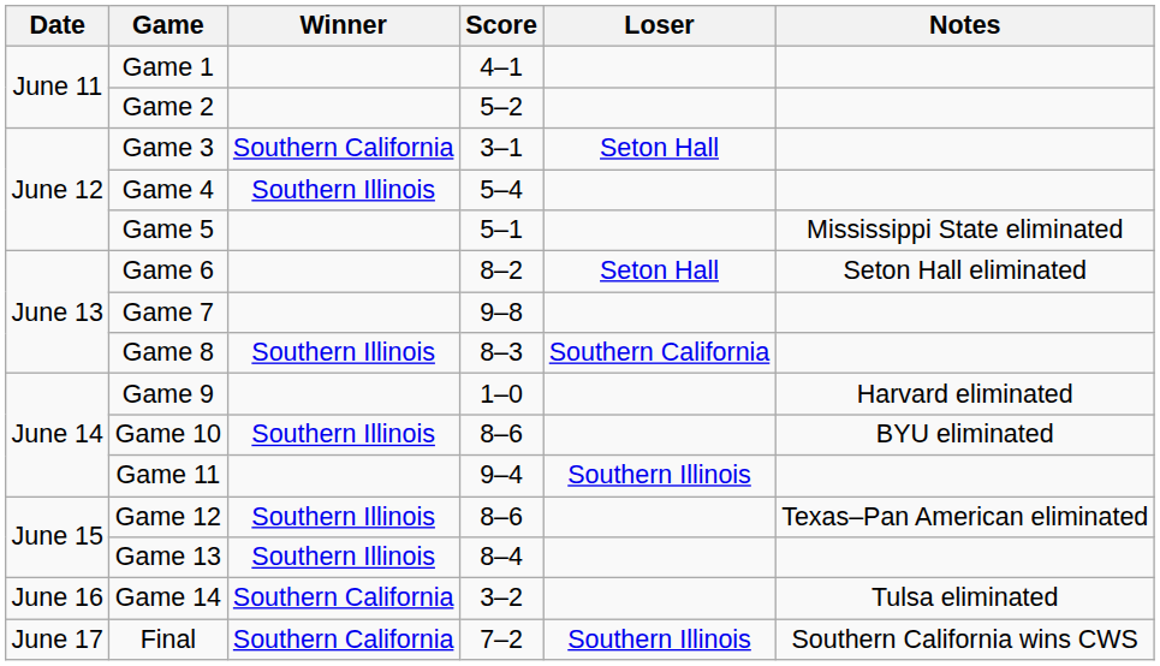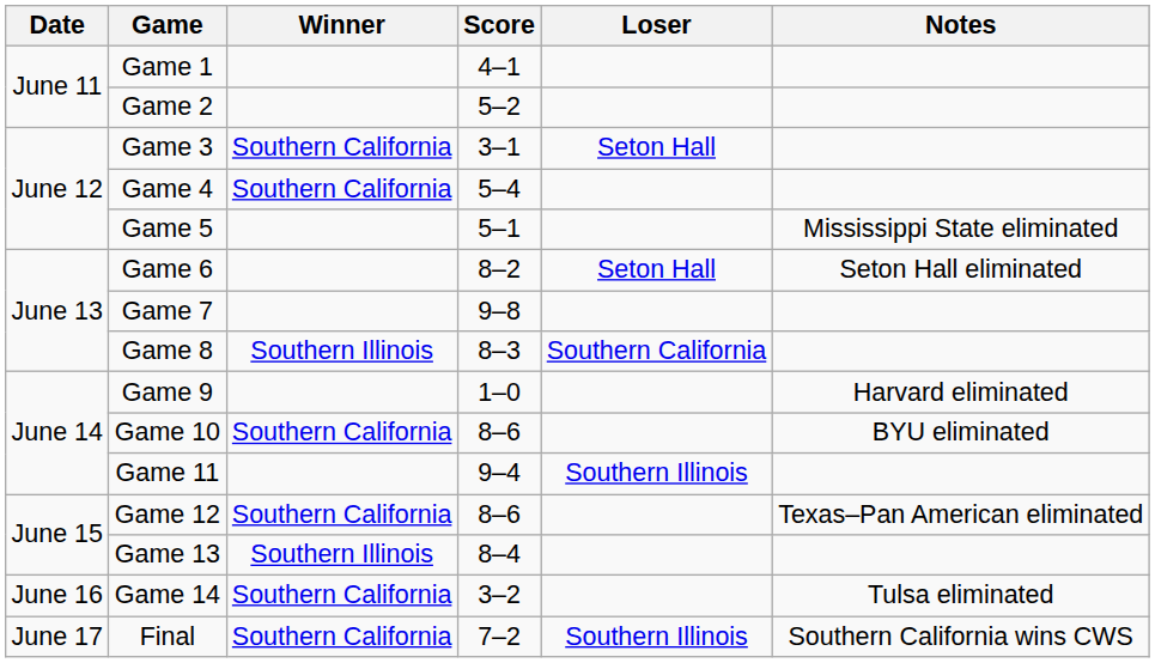 <table class="wikitable">
 <tr>
 <th>Date</th>
 <th>Game</th>
 <th>Winner</th>
 <th>Score</th>
 <th>Loser</th>
 <th>Notes</th>
 </tr>
 <tr align=center>
 <td rowspan=2>June 11</td>
 <td>Game 1</td>
 <td></td>
 <td>4–1</td>
 <td></td>
 <td></td>
 </tr>
 <tr align=center>
 <td>Game 2</td>
 <td></td>
 <td>5–2</td>
 <td></td>
 <td></td>
 </tr>
 <tr align=center>
 <td rowspan=3>June 12</td>
 <td>Game 3</td>
 <td><a href='#'>Southern California</a></td>
 <td>3–1</td>
 <td><a href='#'>Seton Hall</a></td>
 <td></td>
 </tr>
 <tr align=center>
 <td>Game 4</td>
-<td><a href='#'>Southern Illinois</a></td>
+<td><a href='#'>Southern California</a></td>
 <td>5–4</td>
 <td></td>
 <td></td>
 </tr>
 <tr align=center>
 <td>Game 5</td>
 <td></td>
 <td>5–1</td>
 <td></td>
 <td>Mississippi State eliminated</td>
 </tr>
 <tr align=center>
 <td rowspan=3>June 13</td>
 <td>Game 6</td>
 <td></td>
 <td>8–2</td>
 <td><a href='#'>Seton Hall</a></td>
 <td>Seton Hall eliminated</td>
 </tr>
 <tr align=center>
 <td>Game 7</td>
 <td></td>
 <td>9–8</td>
 <td></td>
 <td></td>
 </tr>
 <tr align=center>
 <td>Game 8</td>
 <td><a href='#'>Southern Illinois</a></td>
 <td>8–3</td>
 <td><a href='#'>Southern California</a></td>
 <td></td>
 </tr>
 <tr align=center>
 <td rowspan=3>June 14</td>
 <td>Game 9</td>
 <td></td>
 <td>1–0</td>
 <td></td>
 <td>Harvard eliminated</td>
 </tr>
 <tr align=center>
 <td>Game 10</td>
-<td><a href='#'>Southern Illinois</a></td>
+<td><a href='#'>Southern California</a></td>
 <td>8–6</td>
 <td></td>
 <td>BYU eliminated</td>
 </tr>
 <tr align=center>
 <td>Game 11</td>
 <td></td>
 <td>9–4</td>
 <td><a href='#'>Southern Illinois</a></td>
 <td></td>
 </tr>
 <tr align=center>
 <td rowspan=2>June 15</td>
 <td>Game 12</td>
-<td><a href='#'>Southern Illinois</a></td>
+<td><a href='#'>Southern California</a></td>
 <td>8–6</td>
 <td></td>
 <td>Texas–Pan American eliminated</td>
 </tr>
 <tr align=center>
 <td>Game 13</td>
 <td><a href='#'>Southern Illinois</a></td>
 <td>8–4</td>
 <td></td>
 <td></td>
 </tr>
 <tr align=center>
 <td>June 16</td>
 <td>Game 14</td>
 <td><a href='#'>Southern California</a></td>
 <td>3–2</td>
 <td></td>
 <td>Tulsa eliminated</td>
 </tr>
 <tr align=center>
 <td>June 17</td>
 <td>Final</td>
 <td><a href='#'>Southern California</a></td>
 <td>7–2</td>
 <td><a href='#'>Southern Illinois</a></td>
 <td>Southern California wins CWS</td>
 </tr>
 </table>
